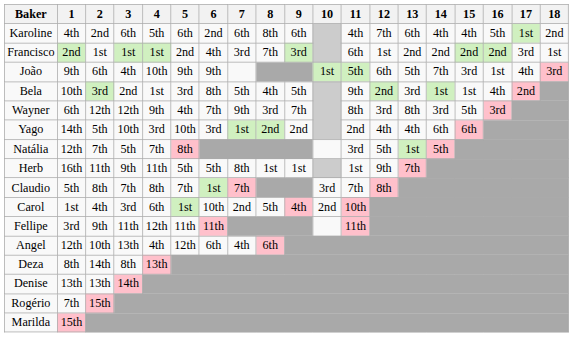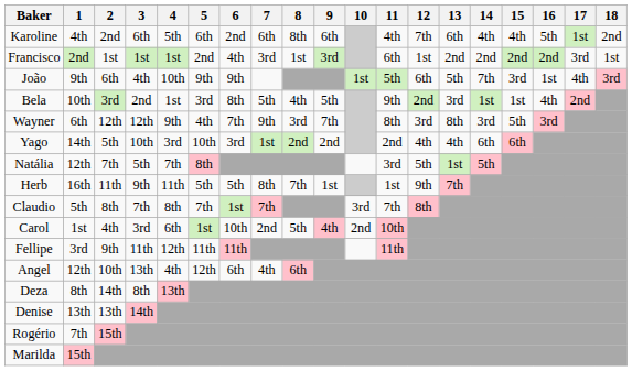 <table class="wikitable" style="text-align:center;">
 <tr>
 <th>Baker</th>
 <th width=30>1</th>
 <th width=30>2</th>
 <th width=30>3</th>
 <th width=30>4</th>
 <th width=30>5</th>
 <th width=30>6</th>
 <th width=30>7</th>
 <th width=30>8</th>
 <th width=30>9</th>
 <th width=30>10</th>
 <th width=30>11</th>
 <th width=30>12</th>
 <th width=30>13</th>
 <th width=30>14</th>
 <th width=30>15</th>
 <th width=30>16</th>
 <th width=30>17</th>
 <th width=30>18</th>
 </tr>
 <tr>
 <td>Karoline</td>
 <td>4th</td>
 <td>2nd</td>
 <td>6th</td>
 <td>5th</td>
 <td>6th</td>
 <td>2nd</td>
 <td>6th</td>
 <td>8th</td>
 <td>6th</td>
 <td bgcolor=CCCCCC rowspan=2></td>
 <td>4th</td>
 <td>7th</td>
 <td>6th</td>
 <td>4th</td>
 <td>4th</td>
 <td>5th</td>
 <td bgcolor=D0F0C0>1st</td>
 <td>2nd</td>
 </tr>
 <tr>
 <td>Francisco</td>
 <td bgcolor=D0F0C0>2nd</td>
 <td>1st</td>
 <td bgcolor=D0F0C0>1st</td>
 <td bgcolor=D0F0C0>1st</td>
 <td>2nd</td>
 <td>4th</td>
 <td>3rd</td>
-<td>7th</td>
+<td>1st</td>
 <td bgcolor=D0F0C0>3rd</td>
 <td>6th</td>
 <td>1st</td>
 <td>2nd</td>
 <td>2nd</td>
 <td bgcolor=D0F0C0>2nd</td>
 <td bgcolor=D0F0C0>2nd</td>
 <td>3rd</td>
 <td>1st</td>
 </tr>
 <tr>
 <td>João</td>
 <td>9th</td>
 <td>6th</td>
 <td>4th</td>
 <td>10th</td>
 <td>9th</td>
 <td>9th</td>
 <td></td>
 <td bgcolor=A9A9A9 colspan=2></td>
 <td bgcolor=D0F0C0>1st</td>
 <td bgcolor=D0F0C0>5th</td>
 <td>6th</td>
 <td>5th</td>
 <td>7th</td>
 <td>3rd</td>
 <td>1st</td>
 <td>4th</td>
 <td bgcolor=FFC0CB>3rd</td>
 </tr>
 <tr>
 <td>Bela</td>
 <td>10th</td>
 <td bgcolor=D0F0C0>3rd</td>
 <td>2nd</td>
 <td>1st</td>
 <td>3rd</td>
 <td>8th</td>
 <td>5th</td>
 <td>4th</td>
 <td>5th</td>
 <td bgcolor=CCCCCC rowspan=3></td>
 <td>9th</td>
 <td bgcolor=D0F0C0>2nd</td>
 <td>3rd</td>
 <td bgcolor=D0F0C0>1st</td>
 <td>1st</td>
 <td>4th</td>
 <td bgcolor=FFC0CB>2nd</td>
 <td bgcolor=A9A9A9></td>
 </tr>
 <tr>
 <td>Wayner</td>
 <td>6th</td>
 <td>12th</td>
 <td>12th</td>
 <td>9th</td>
 <td>4th</td>
 <td>7th</td>
 <td>9th</td>
 <td>3rd</td>
 <td>7th</td>
 <td>8th</td>
 <td>3rd</td>
 <td>8th</td>
 <td>3rd</td>
 <td>5th</td>
 <td bgcolor=FFC0CB>3rd</td>
 <td bgcolor=A9A9A9 colspan=2></td>
 </tr>
 <tr>
 <td>Yago</td>
 <td>14th</td>
 <td>5th</td>
 <td>10th</td>
 <td>3rd</td>
 <td>10th</td>
 <td>3rd</td>
 <td bgcolor=D0F0C0>1st</td>
 <td bgcolor=D0F0C0>2nd</td>
 <td>2nd</td>
 <td>2nd</td>
 <td>4th</td>
 <td>4th</td>
 <td>6th</td>
 <td bgcolor=FFC0CB>6th</td>
 <td bgcolor=A9A9A9 colspan=3></td>
 </tr>
 <tr>
 <td>Natália</td>
 <td>12th</td>
 <td>7th</td>
 <td>5th</td>
 <td>7th</td>
 <td bgcolor=FFC0CB>8th</td>
 <td bgcolor=A9A9A9 colspan=4></td>
 <td></td>
 <td>3rd</td>
 <td>5th</td>
 <td bgcolor=D0F0C0>1st</td>
 <td bgcolor=FFC0CB>5th</td>
 <td bgcolor=A9A9A9 colspan=4></td>
 </tr>
 <tr>
 <td>Herb</td>
 <td>16th</td>
 <td>11th</td>
 <td>9th</td>
 <td>11th</td>
 <td>5th</td>
 <td>5th</td>
 <td>8th</td>
-<td>1st</td>
+<td>7th</td>
 <td>1st</td>
 <td bgcolor=CCCCCC></td>
 <td>1st</td>
 <td>9th</td>
 <td bgcolor=FFC0CB>7th</td>
 <td bgcolor=A9A9A9 colspan=5></td>
 </tr>
 <tr>
 <td>Claudio</td>
 <td>5th</td>
 <td>8th</td>
 <td>7th</td>
 <td>8th</td>
 <td>7th</td>
 <td bgcolor=D0F0C0>1st</td>
 <td bgcolor=FFC0CB>7th</td>
 <td bgcolor=A9A9A9 colspan=2></td>
 <td>3rd</td>
 <td>7th</td>
 <td bgcolor=FFC0CB>8th</td>
 <td bgcolor=A9A9A9 colspan=6></td>
 </tr>
 <tr>
 <td>Carol</td>
 <td>1st</td>
 <td>4th</td>
 <td>3rd</td>
 <td>6th</td>
 <td bgcolor=D0F0C0>1st</td>
 <td>10th</td>
 <td>2nd</td>
 <td>5th</td>
 <td bgcolor=FFC0CB>4th</td>
 <td>2nd</td>
 <td bgcolor=FFC0CB>10th</td>
 <td bgcolor=A9A9A9 colspan=7></td>
 </tr>
 <tr>
 <td>Fellipe</td>
 <td>3rd</td>
 <td>9th</td>
 <td>11th</td>
 <td>12th</td>
 <td>11th</td>
 <td bgcolor=FFC0CB>11th</td>
 <td bgcolor=A9A9A9 colspan=3></td>
 <td></td>
 <td bgcolor=FFC0CB>11th</td>
 <td bgcolor=A9A9A9 colspan=7></td>
 </tr>
 <tr>
 <td>Angel</td>
 <td>12th</td>
 <td>10th</td>
 <td>13th</td>
 <td>4th</td>
 <td>12th</td>
 <td>6th</td>
 <td>4th</td>
 <td bgcolor=FFC0CB>6th</td>
 <td bgcolor=A9A9A9 colspan=10></td>
 </tr>
 <tr>
 <td>Deza</td>
 <td>8th</td>
 <td>14th</td>
 <td>8th</td>
 <td bgcolor=FFC0CB>13th</td>
 <td bgcolor=A9A9A9 colspan=14></td>
 </tr>
 <tr>
 <td>Denise</td>
 <td>13th</td>
 <td>13th</td>
 <td bgcolor=FFC0CB>14th</td>
 <td bgcolor=A9A9A9 colspan=15></td>
 </tr>
 <tr>
 <td>Rogério</td>
 <td>7th</td>
 <td bgcolor=FFC0CB>15th</td>
 <td bgcolor=A9A9A9 colspan=16></td>
 </tr>
 <tr>
 <td>Marilda</td>
 <td bgcolor=FFC0CB>15th</td>
 <td bgcolor=A9A9A9 colspan=17></td>
 </tr>
 </table>
